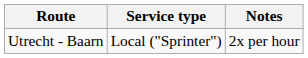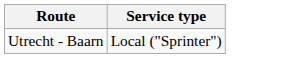 <table class="wikitable">
 <tr>
 <th>Route</th>
 <th>Service type</th>
-<th>Notes</th>
 </tr>
 <tr>
 <td>Utrecht - Baarn</td>
 <td>Local ("Sprinter")</td>
-<td>2x per hour</td>
 </tr>
 </table>
